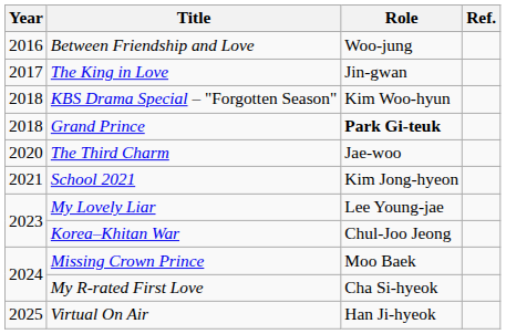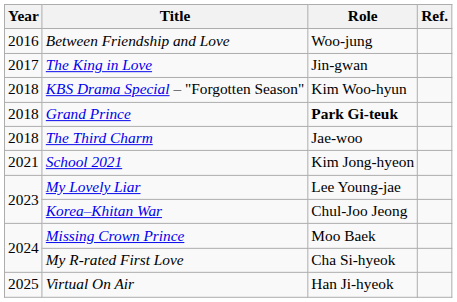 <table class="wikitable">
 <tr>
 <th>Year</th>
 <th>Title</th>
 <th>Role</th>
 <th>Ref.</th>
 </tr>
 <tr>
 <td>2016</td>
 <td><em>Between Friendship and Love</em></td>
 <td>Woo-jung</td>
 <td></td>
 </tr>
 <tr>
 <td>2017</td>
 <td><em><a href='#'>The King in Love</a></em></td>
 <td>Jin-gwan</td>
 <td></td>
 </tr>
 <tr>
 <td>2018</td>
 <td><em><a href='#'>KBS Drama Special</a></em> – "Forgotten Season"</td>
 <td>Kim Woo-hyun</td>
 <td></td>
 </tr>
 <tr>
 <td>2018</td>
 <td><em><a href='#'>Grand Prince</a></em></td>
 <td><strong>Park Gi-teuk</strong></td>
 <td></td>
 </tr>
 <tr>
-<td>2020</td>
+<td>2018</td>
 <td><em><a href='#'>The Third Charm</a></em></td>
 <td>Jae-woo</td>
 <td></td>
 </tr>
 <tr>
 <td>2021</td>
 <td><em><a href='#'>School 2021</a></em></td>
 <td>Kim Jong-hyeon</td>
 <td></td>
 </tr>
 <tr>
 <td rowspan="2">2023</td>
 <td><em><a href='#'>My Lovely Liar</a></em></td>
 <td>Lee Young-jae</td>
 <td></td>
 </tr>
 <tr>
 <td><em><a href='#'>Korea–Khitan War</a></em></td>
 <td>Chul-Joo Jeong</td>
 <td></td>
 </tr>
 <tr>
 <td rowspan="2">2024</td>
 <td><em><a href='#'>Missing Crown Prince</a></em></td>
 <td>Moo Baek</td>
 <td></td>
 </tr>
 <tr>
 <td><em>My R-rated First Love</em></td>
 <td>Cha Si-hyeok</td>
 <td></td>
 </tr>
 <tr>
 <td>2025</td>
 <td><em>Virtual On Air</em></td>
 <td>Han Ji-hyeok</td>
 <td></td>
 </tr>
 </table>
